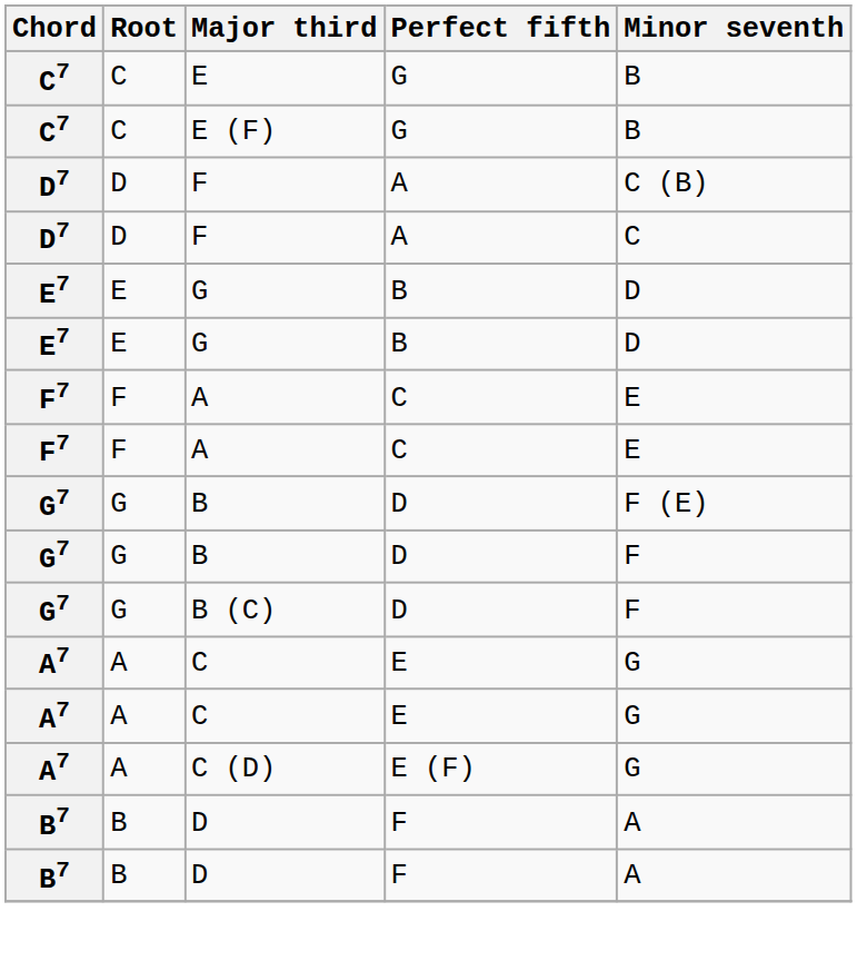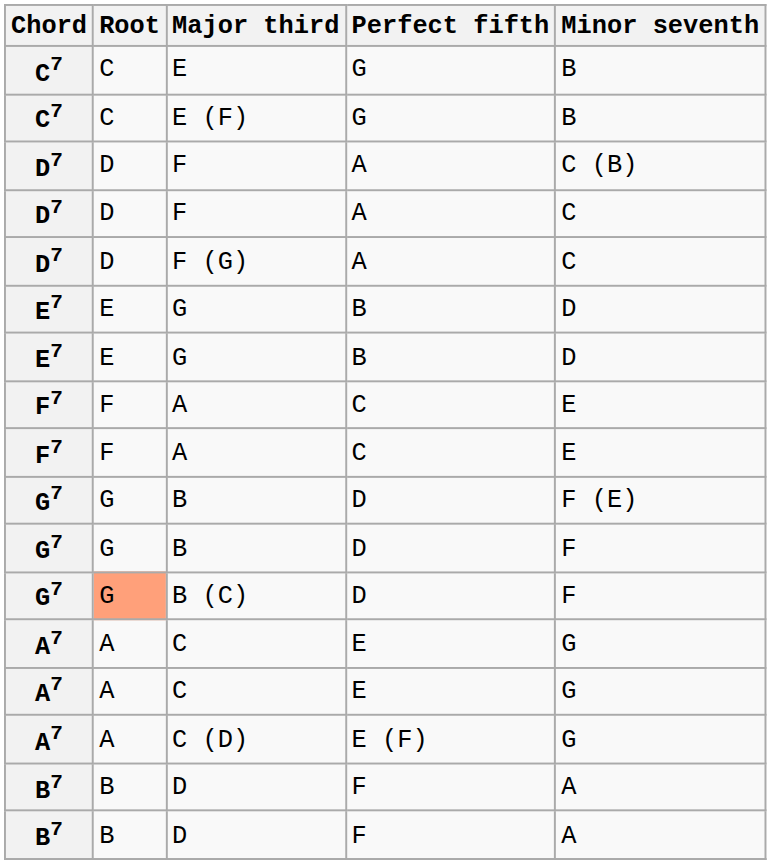 <table class="wikitable">
 <tr>
 <th bgcolor=#dddddd>Chord</th>
 <th bgcolor=#dddddd>Root</th>
 <th bgcolor=#dddddd>Major third</th>
 <th bgcolor=#dddddd>Perfect fifth</th>
 <th bgcolor=#dddddd>Minor seventh</th>
 </tr>
 <tr>
 <th>C<sup>7</sup></th>
 <td>C</td>
 <td>E</td>
 <td>G</td>
 <td>B</td>
 </tr>
 <tr>
 <th>C<sup>7</sup></th>
 <td>C</td>
 <td>E (F)</td>
 <td>G</td>
 <td>B</td>
 </tr>
 <tr>
 <th>D<sup>7</sup></th>
 <td>D</td>
 <td>F</td>
 <td>A</td>
 <td>C (B)</td>
 </tr>
 <tr>
 <th>D<sup>7</sup></th>
 <td>D</td>
 <td>F</td>
+<td>A</td>
+<td>C</td>
+</tr>
+<tr>
+<th>D<sup>7</sup></th>
+<td>D</td>
+<td>F (G)</td>
 <td>A</td>
 <td>C</td>
 </tr>
 <tr>
 <th>E<sup>7</sup></th>
 <td>E</td>
 <td>G</td>
 <td>B</td>
 <td>D</td>
 </tr>
 <tr>
 <th>E<sup>7</sup></th>
 <td>E</td>
 <td>G</td>
 <td>B</td>
 <td>D</td>
 </tr>
 <tr>
 <th>F<sup>7</sup></th>
 <td>F</td>
 <td>A</td>
 <td>C</td>
 <td>E</td>
 </tr>
 <tr>
 <th>F<sup>7</sup></th>
 <td>F</td>
 <td>A</td>
 <td>C</td>
 <td>E</td>
 </tr>
 <tr>
 <th>G<sup>7</sup></th>
 <td>G</td>
 <td>B</td>
 <td>D</td>
 <td>F (E)</td>
 </tr>
 <tr>
 <th>G<sup>7</sup></th>
 <td>G</td>
 <td>B</td>
 <td>D</td>
 <td>F</td>
 </tr>
 <tr>
 <th>G<sup>7</sup></th>
-<td>G</td>
+<td style="background: lightsalmon;">G</td>
 <td>B (C)</td>
 <td>D</td>
 <td>F</td>
 </tr>
 <tr>
 <th>A<sup>7</sup></th>
 <td>A</td>
 <td>C</td>
 <td>E</td>
 <td>G</td>
 </tr>
 <tr>
 <th>A<sup>7</sup></th>
 <td>A</td>
 <td>C</td>
 <td>E</td>
 <td>G</td>
 </tr>
 <tr>
 <th>A<sup>7</sup></th>
 <td>A</td>
 <td>C (D)</td>
 <td>E (F)</td>
 <td>G</td>
 </tr>
 <tr>
 <th>B<sup>7</sup></th>
 <td>B</td>
 <td>D</td>
 <td>F</td>
 <td>A</td>
 </tr>
 <tr>
 <th>B<sup>7</sup></th>
 <td>B</td>
 <td>D</td>
 <td>F</td>
 <td>A</td>
 </tr>
 <tr>
 </tr>
 </table>
